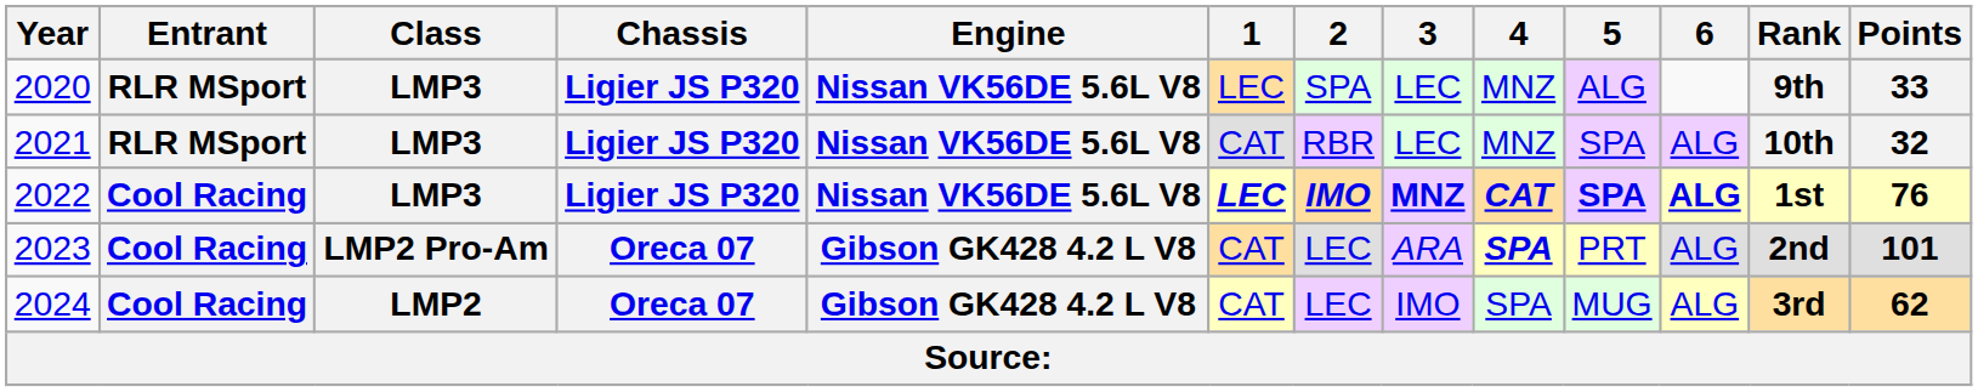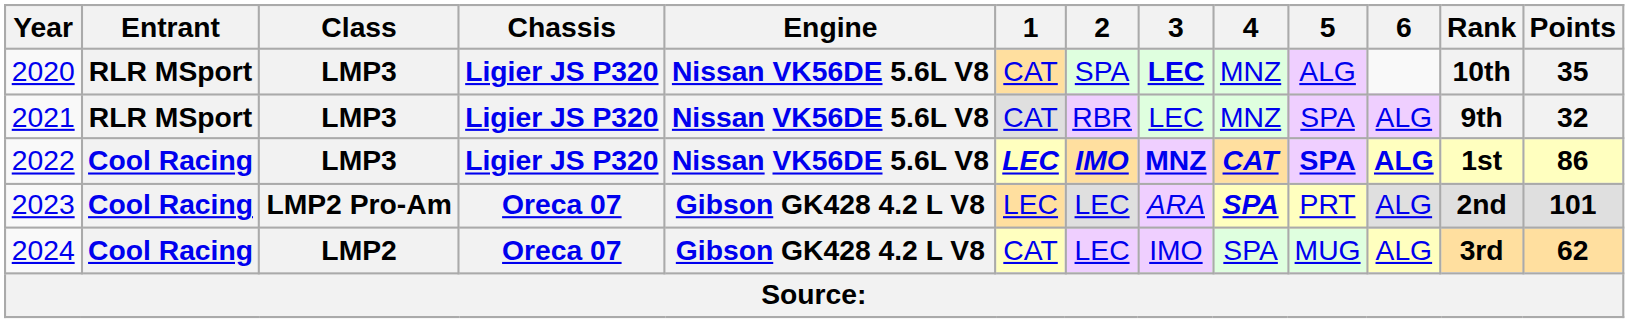 <table class="wikitable" style="text-align:center; font-size:85%">
 <tr>
 <th>Year</th>
 <th>Entrant</th>
 <th>Class</th>
 <th>Chassis</th>
 <th>Engine</th>
 <th>1</th>
 <th>2</th>
 <th>3</th>
 <th>4</th>
 <th>5</th>
 <th>6</th>
 <th>Rank</th>
 <th>Points</th>
 </tr>
 <tr>
 <td><a href='#'>2020</a></td>
 <th nowrap>RLR MSport</th>
 <th>LMP3</th>
 <th nowrap><a href='#'>Ligier JS P320</a></th>
 <th nowrap><a href='#'>Nissan VK56DE</a> 5.6L V8</th>
-<td style="background:#FFDF9F;"><a href='#'>LEC</a><br></td>
+<td style="background:#FFDF9F;"><a href='#'>CAT</a><br></td>
 <td style="background:#DFFFDF;"><a href='#'>SPA</a><br></td>
-<td style="background:#DFFFDF;"><a href='#'>LEC</a><br></td>
+<td style="background:#DFFFDF;"><strong><a href='#'>LEC</a><br></strong></td>
 <td style="background:#DFFFDF;"><a href='#'>MNZ</a><br></td>
 <td style="background:#EFCFFF;"><a href='#'>ALG</a><br></td>
 <td></td>
-<th>9th</th>
-<th>33</th>
+<th>10th</th>
+<th>35</th>
 </tr>
 <tr>
 <td><a href='#'>2021</a></td>
 <th nowrap>RLR MSport</th>
 <th>LMP3</th>
 <th nowrap><a href='#'>Ligier JS P320</a></th>
 <th nowrap><a href='#'>Nissan</a> <a href='#'>VK56DE</a> 5.6L V8</th>
 <td style="background:#DFDFDF;"><a href='#'>CAT</a><br></td>
 <td style="background:#EFCFFF;"><a href='#'>RBR</a><br></td>
 <td style="background:#DFFFDF;"><a href='#'>LEC</a><br></td>
 <td style="background:#DFFFDF;"><a href='#'>MNZ</a><br></td>
 <td style="background:#EFCFFF;"><a href='#'>SPA</a><br></td>
 <td style="background:#EFCFFF;"><a href='#'>ALG</a><br></td>
-<th>10th</th>
+<th>9th</th>
 <th>32</th>
 </tr>
 <tr>
 <td><a href='#'>2022</a></td>
 <th nowrap><a href='#'>Cool Racing</a></th>
 <th>LMP3</th>
 <th nowrap><a href='#'>Ligier JS P320</a></th>
 <th nowrap><a href='#'>Nissan</a> <a href='#'>VK56DE</a> 5.6L V8</th>
 <td style="background:#FFFFBF;"><strong><em><a href='#'>LEC</a></em></strong><br></td>
 <td style="background:#FFDF9F;"><strong><em><a href='#'>IMO</a></em></strong><br></td>
 <td style="background:#EFCFFF;"><strong><a href='#'>MNZ</a></strong><br></td>
 <td style="background:#FFDF9F;"><strong><em><a href='#'>CAT</a></em></strong><br></td>
 <td style="background:#EFCFFF;"><strong><a href='#'>SPA</a></strong><br></td>
 <td style="background:#FFFFBF;"><strong><a href='#'>ALG</a></strong><br></td>
 <th style="background:#FFFFBF;">1st</th>
-<th style="background:#FFFFBF;">76</th>
+<th style="background:#FFFFBF;">86</th>
 </tr>
 <tr>
 <td><a href='#'>2023</a></td>
 <th nowrap><a href='#'>Cool Racing</a></th>
 <th nowrap>LMP2 Pro-Am</th>
 <th nowrap><a href='#'>Oreca 07</a></th>
 <th nowrap><a href='#'>Gibson</a> GK428 4.2 L V8</th>
-<td style="background:#FFDF9F;"><a href='#'>CAT</a><br></td>
+<td style="background:#FFDF9F;"><a href='#'>LEC</a><br></td>
 <td style="background:#DFDFDF;"><a href='#'>LEC</a><br></td>
 <td style="background:#EFCFFF;"><em><a href='#'>ARA</a></em><br></td>
 <td style="background:#FFFFBF;"><strong><em><a href='#'>SPA</a></em><br></strong></td>
 <td style="background:#FFFFBF;"><a href='#'>PRT</a><br></td>
 <td style="background:#DFDFDF;"><a href='#'>ALG</a><br></td>
 <th style="background:#DFDFDF;">2nd</th>
 <th style="background:#DFDFDF;">101</th>
 </tr>
 <tr>
 <td><a href='#'>2024</a></td>
 <th nowrap><a href='#'>Cool Racing</a></th>
 <th>LMP2</th>
 <th nowrap><a href='#'>Oreca 07</a></th>
 <th nowrap><a href='#'>Gibson</a> GK428 4.2 L V8</th>
 <td style="background:#FFFFBF;"><a href='#'>CAT</a><br></td>
 <td style="background:#EFCFFF;"><a href='#'>LEC</a><br></td>
 <td style="background:#EFCFFF;"><a href='#'>IMO</a><br></td>
 <td style="background:#DFFFDF;"><a href='#'>SPA</a><br></td>
 <td style="background:#DFFFDF;"><a href='#'>MUG</a><br></td>
 <td style="background:#FFFFBF;"><a href='#'>ALG</a><br></td>
 <th style="background:#FFDF9F;">3rd</th>
 <th style="background:#FFDF9F;">62</th>
 </tr>
 <tr>
 <th colspan="13">Source:</th>
 </tr>
 </table>
